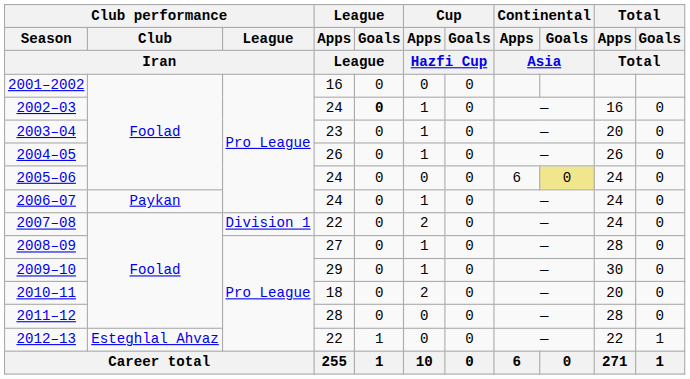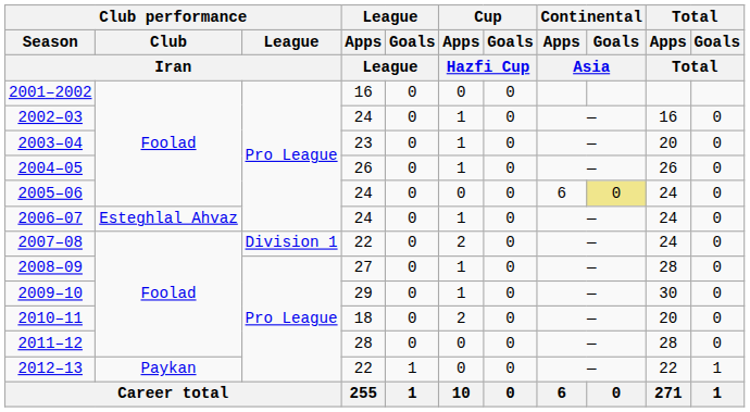 <table class="wikitable" style="text-align:center">
 <tr>
 <th colspan=3>Club performance</th>
 <th colspan=2>League</th>
 <th colspan=2>Cup</th>
 <th colspan=2>Continental</th>
 <th colspan=2>Total</th>
 </tr>
 <tr>
 <th>Season</th>
 <th>Club</th>
 <th>League</th>
 <th>Apps</th>
 <th>Goals</th>
 <th>Apps</th>
 <th>Goals</th>
 <th>Apps</th>
 <th>Goals</th>
 <th>Apps</th>
 <th>Goals</th>
 </tr>
 <tr>
 <th colspan=3>Iran</th>
 <th colspan=2>League</th>
 <th colspan=2><a href='#'>Hazfi Cup</a></th>
 <th colspan=2><a href='#'>Asia</a></th>
 <th colspan=2>Total</th>
 </tr>
 <tr>
 <td><a href='#'>2001</a><a href='#'>–</a><a href='#'>2002</a></td>
 <td rowspan="5"><a href='#'>Foolad</a></td>
 <td rowspan="6"><a href='#'>Pro League</a></td>
 <td>16</td>
 <td>0</td>
 <td>0</td>
 <td>0</td>
 <td></td>
 <td></td>
 <td></td>
 <td></td>
 </tr>
 <tr>
 <td><a href='#'>2002–03</a></td>
 <td>24</td>
-<td><strong>0</strong></td>
+<td>0</td>
 <td>1</td>
 <td>0</td>
 <td colspan="2">—</td>
 <td>16</td>
 <td>0</td>
 </tr>
 <tr>
 <td><a href='#'>2003–04</a></td>
 <td>23</td>
 <td>0</td>
 <td>1</td>
 <td>0</td>
 <td colspan="2">—</td>
 <td>20</td>
 <td>0</td>
 </tr>
 <tr>
 <td><a href='#'>2004–05</a></td>
 <td>26</td>
 <td>0</td>
 <td>1</td>
 <td>0</td>
 <td colspan="2">—</td>
 <td>26</td>
 <td>0</td>
 </tr>
 <tr>
 <td><a href='#'>2005–06</a></td>
 <td>24</td>
 <td>0</td>
 <td>0</td>
 <td>0</td>
 <td>6</td>
 <td style="background: khaki;">0</td>
 <td>24</td>
 <td>0</td>
 </tr>
 <tr>
 <td><a href='#'>2006–07</a></td>
-<td><a href='#'>Paykan</a></td>
+<td><a href='#'>Esteghlal Ahvaz</a></td>
 <td>24</td>
 <td>0</td>
 <td>1</td>
 <td>0</td>
 <td colspan="2">—</td>
 <td>24</td>
 <td>0</td>
 </tr>
 <tr>
 <td><a href='#'>2007–08</a></td>
 <td rowspan="5"><a href='#'>Foolad</a></td>
 <td><a href='#'>Division 1</a></td>
 <td>22</td>
 <td>0</td>
 <td>2</td>
 <td>0</td>
 <td colspan="2">—</td>
 <td>24</td>
 <td>0</td>
 </tr>
 <tr>
 <td><a href='#'>2008–09</a></td>
 <td rowspan="5"><a href='#'>Pro League</a></td>
 <td>27</td>
 <td>0</td>
 <td>1</td>
 <td>0</td>
 <td colspan=2>—</td>
 <td>28</td>
 <td>0</td>
 </tr>
 <tr>
 <td><a href='#'>2009–10</a></td>
 <td>29</td>
 <td>0</td>
 <td>1</td>
 <td>0</td>
 <td colspan=2>—</td>
 <td>30</td>
 <td>0</td>
 </tr>
 <tr>
 <td><a href='#'>2010–11</a></td>
 <td>18</td>
 <td>0</td>
 <td>2</td>
 <td>0</td>
 <td colspan=2>—</td>
 <td>20</td>
 <td>0</td>
 </tr>
 <tr>
 <td><a href='#'>2011–12</a></td>
 <td>28</td>
 <td>0</td>
 <td>0</td>
 <td>0</td>
 <td colspan=2>—</td>
 <td>28</td>
 <td>0</td>
 </tr>
 <tr>
 <td><a href='#'>2012–13</a></td>
-<td><a href='#'>Esteghlal Ahvaz</a></td>
+<td><a href='#'>Paykan</a></td>
 <td>22</td>
 <td>1</td>
 <td>0</td>
 <td>0</td>
 <td colspan="2">—</td>
 <td>22</td>
 <td>1</td>
 </tr>
 <tr>
 <th colspan=3>Career total</th>
 <th>255</th>
 <th>1</th>
 <th>10</th>
 <th>0</th>
 <th>6</th>
 <th>0</th>
 <th>271</th>
 <th>1</th>
 </tr>
 </table>
